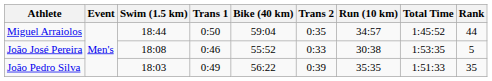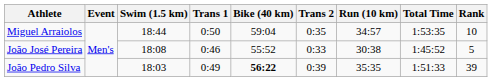 <table class="wikitable" style="font-size:90%">
 <tr>
 <th>Athlete</th>
 <th>Event</th>
 <th>Swim (1.5 km)</th>
 <th>Trans 1</th>
 <th>Bike (40 km)</th>
 <th>Trans 2</th>
 <th>Run (10 km)</th>
 <th>Total Time</th>
 <th>Rank</th>
 </tr>
 <tr align=center>
 <td align=left><a href='#'>Miguel Arraiolos</a></td>
 <td align=left rowspan=3><a href='#'>Men's</a></td>
 <td>18:44</td>
 <td>0:50</td>
 <td>59:04</td>
 <td>0:35</td>
 <td>34:57</td>
-<td>1:45:52</td>
-<td>44</td>
+<td>1:53:35</td>
+<td>10</td>
 </tr>
 <tr align=center>
 <td align=left><a href='#'>João José Pereira</a></td>
 <td>18:08</td>
 <td>0:46</td>
 <td>55:52</td>
 <td>0:33</td>
 <td>30:38</td>
-<td>1:53:35</td>
+<td>1:45:52</td>
 <td>5</td>
 </tr>
 <tr align=center>
 <td align=left><a href='#'>João Pedro Silva</a></td>
 <td>18:03</td>
 <td>0:49</td>
-<td>56:22</td>
+<td><strong>56:22</strong></td>
 <td>0:39</td>
 <td>35:35</td>
 <td>1:51:33</td>
-<td>35</td>
+<td>39</td>
 </tr>
 </table>
